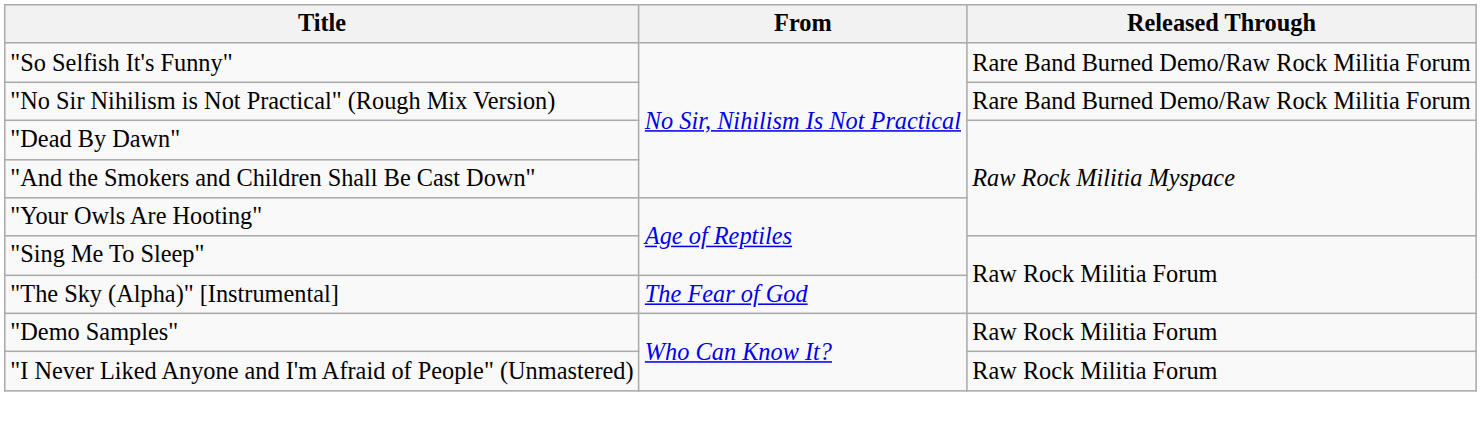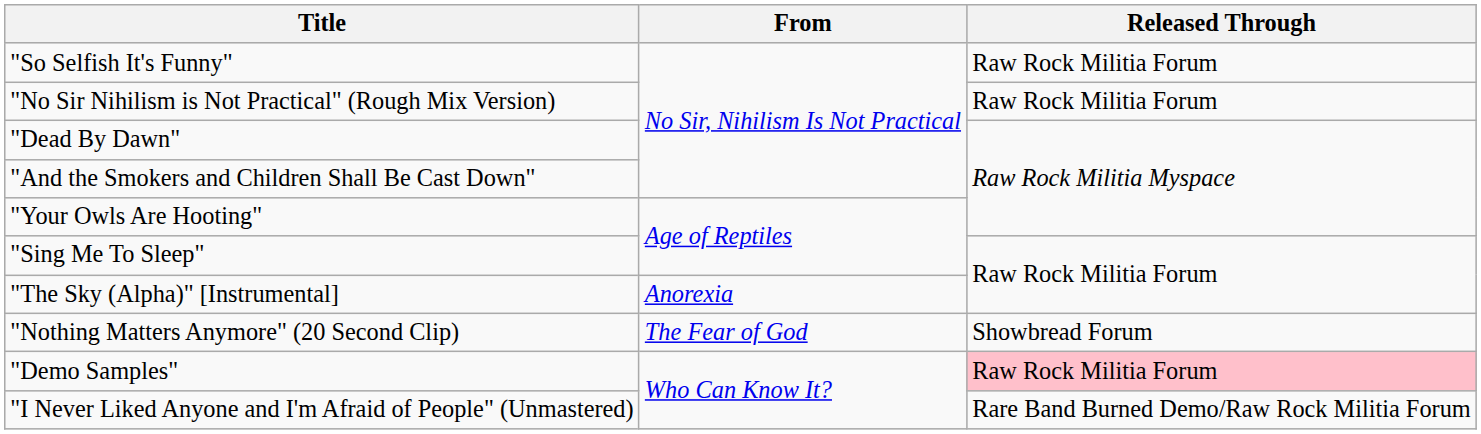 <table class="wikitable">
 <tr>
 <th>Title</th>
 <th>From</th>
 <th>Released Through</th>
 </tr>
 <tr>
 <td align="left">"So Selfish It's Funny"</td>
 <td rowspan="4"><em><a href='#'>No Sir, Nihilism Is Not Practical</a></em></td>
-<td align="left">Rare Band Burned Demo/Raw Rock Militia Forum</td>
+<td align="left">Raw Rock Militia Forum</td>
 </tr>
 <tr>
 <td align="left">"No Sir Nihilism is Not Practical" (Rough Mix Version)</td>
-<td align="left">Rare Band Burned Demo/Raw Rock Militia Forum</td>
+<td align="left">Raw Rock Militia Forum</td>
 </tr>
 <tr>
 <td align="left">"Dead By Dawn"</td>
 <td rowspan="3"><em>Raw Rock Militia Myspace</em></td>
 </tr>
 <tr>
 <td align="left">"And the Smokers and Children Shall Be Cast Down"</td>
 </tr>
 <tr>
 <td align="left">"Your Owls Are Hooting"</td>
 <td rowspan="2"><em><a href='#'>Age of Reptiles</a></em></td>
 </tr>
 <tr>
 <td align="left">"Sing Me To Sleep"</td>
 <td rowspan="2">Raw Rock Militia Forum</td>
 </tr>
 <tr>
 <td align="left">"The Sky (Alpha)" [Instrumental]</td>
+<td align="left"><em><a href='#'>Anorexia</a></em></td>
+</tr>
+<tr>
+<td align="left">"Nothing Matters Anymore" (20 Second Clip)</td>
 <td align="left"><em><a href='#'>The Fear of God</a></em></td>
+<td align="left">Showbread Forum</td>
 </tr>
 <tr>
 <td align="left">"Demo Samples"</td>
 <td rowspan="2"><em><a href='#'>Who Can Know It?</a></em></td>
-<td align="left">Raw Rock Militia Forum</td>
+<td align="left" style="background: pink;">Raw Rock Militia Forum</td>
 </tr>
 <tr>
 <td align="left">"I Never Liked Anyone and I'm Afraid of People" (Unmastered)</td>
-<td align="left">Raw Rock Militia Forum</td>
+<td align="left">Rare Band Burned Demo/Raw Rock Militia Forum</td>
 </tr>
 </table>
